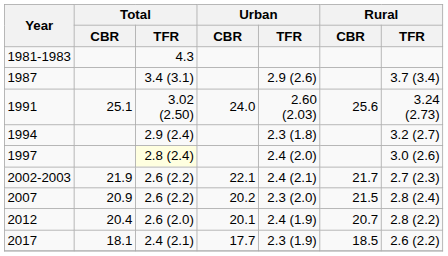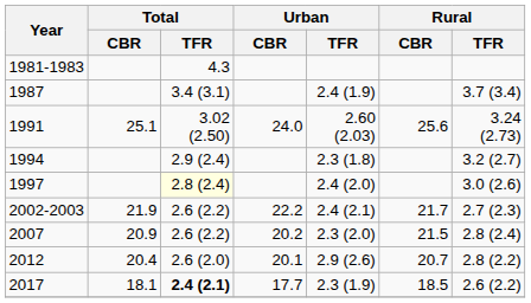 <table class="wikitable">
 <tr>
 <th rowspan=2>Year</th>
 <th colspan=2>Total</th>
 <th colspan=2>Urban</th>
 <th colspan=2>Rural</th>
 </tr>
 <tr>
 <th style="width:50pt;">CBR</th>
 <th style="width:50pt;">TFR</th>
 <th style="width:50pt;">CBR</th>
 <th style="width:50pt;">TFR</th>
 <th style="width:50pt;">CBR</th>
 <th style="width:50pt;">TFR</th>
 </tr>
 <tr>
 <td>1981-1983</td>
 <td style="text-align:right;"></td>
 <td style="text-align:right;">4.3</td>
 <td style="text-align:right;"></td>
 <td style="text-align:right;"></td>
 <td style="text-align:right;"></td>
 <td style="text-align:right;"></td>
 </tr>
 <tr>
 <td>1987</td>
 <td style="text-align:right;"></td>
 <td style="text-align:right;">3.4 (3.1)</td>
 <td style="text-align:right;"></td>
-<td style="text-align:right;">2.9 (2.6)</td>
+<td style="text-align:right;">2.4 (1.9)</td>
 <td style="text-align:right;"></td>
 <td style="text-align:right;">3.7 (3.4)</td>
 </tr>
 <tr>
 <td>1991</td>
 <td style="text-align:right;">25.1</td>
 <td style="text-align:right;">3.02 (2.50)</td>
 <td style="text-align:right;">24.0</td>
 <td style="text-align:right;">2.60 (2.03)</td>
 <td style="text-align:right;">25.6</td>
 <td style="text-align:right;">3.24 (2.73)</td>
 </tr>
 <tr>
 <td>1994</td>
 <td style="text-align:right;"></td>
 <td style="text-align:right;">2.9 (2.4)</td>
 <td style="text-align:right;"></td>
 <td style="text-align:right;">2.3 (1.8)</td>
 <td style="text-align:right;"></td>
 <td style="text-align:right;">3.2 (2.7)</td>
 </tr>
 <tr>
 <td>1997</td>
 <td style="text-align:right;"></td>
 <td style="background: lightyellow; text-align:right;">2.8 (2.4)</td>
 <td style="text-align:right;"></td>
 <td style="text-align:right;">2.4 (2.0)</td>
 <td style="text-align:right;"></td>
 <td style="text-align:right;">3.0 (2.6)</td>
 </tr>
 <tr>
 <td>2002-2003</td>
 <td style="text-align:right;">21.9</td>
 <td style="text-align:right;">2.6 (2.2)</td>
-<td style="text-align:right;">22.1</td>
+<td style="text-align:right;">22.2</td>
 <td style="text-align:right;">2.4 (2.1)</td>
 <td style="text-align:right;">21.7</td>
 <td style="text-align:right;">2.7 (2.3)</td>
 </tr>
 <tr>
 <td>2007</td>
 <td style="text-align:right;">20.9</td>
 <td style="text-align:right;">2.6 (2.2)</td>
 <td style="text-align:right;">20.2</td>
 <td style="text-align:right;">2.3 (2.0)</td>
 <td style="text-align:right;">21.5</td>
 <td style="text-align:right;">2.8 (2.4)</td>
 </tr>
 <tr>
 <td>2012</td>
 <td style="text-align:right;">20.4</td>
 <td style="text-align:right;">2.6 (2.0)</td>
 <td style="text-align:right;">20.1</td>
-<td style="text-align:right;">2.4 (1.9)</td>
+<td style="text-align:right;">2.9 (2.6)</td>
 <td style="text-align:right;">20.7</td>
 <td style="text-align:right;">2.8 (2.2)</td>
 </tr>
 <tr>
 <td>2017</td>
 <td style="text-align:right;">18.1</td>
-<td style="text-align:right;">2.4 (2.1)</td>
+<td style="text-align:right;"><strong>2.4 (2.1)</strong></td>
 <td style="text-align:right;">17.7</td>
 <td style="text-align:right;">2.3 (1.9)</td>
 <td style="text-align:right;">18.5</td>
 <td style="text-align:right;">2.6 (2.2)</td>
 </tr>
 <tr>
 </tr>
 </table>
